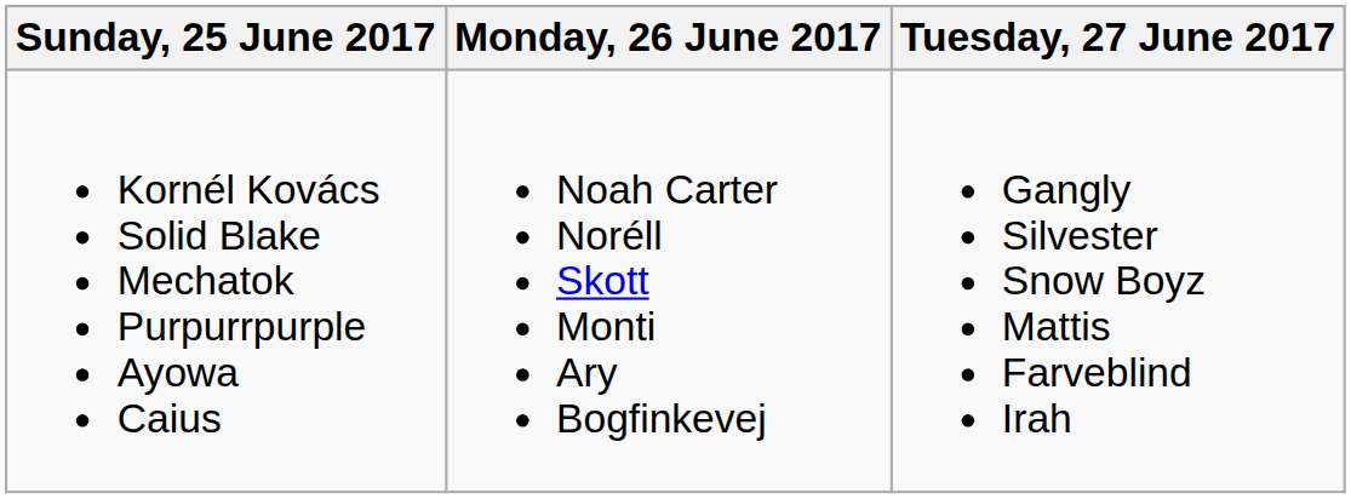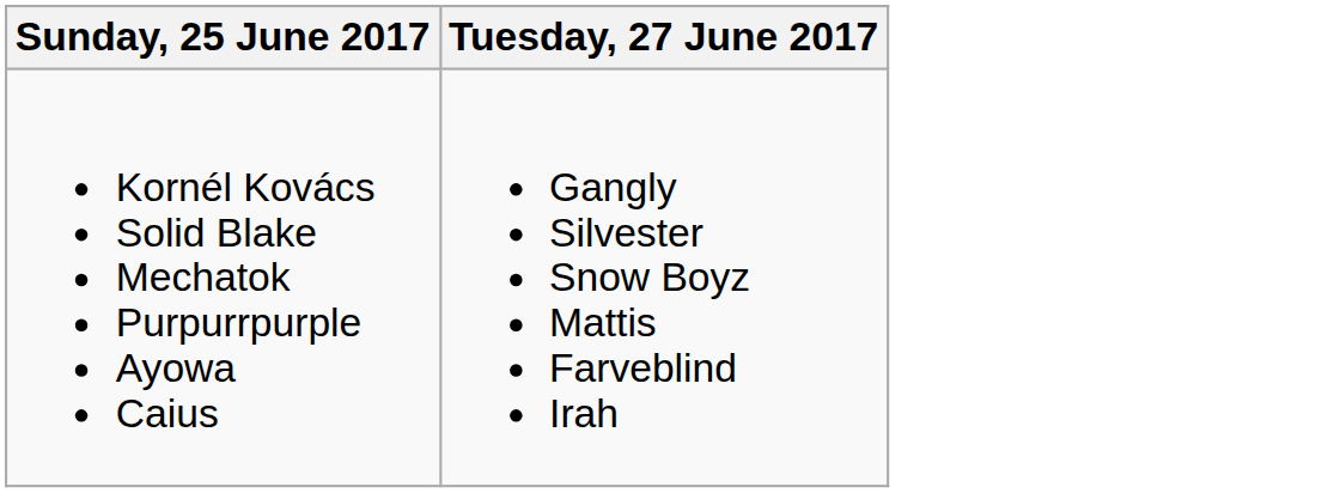 <table class="wikitable">
 <tr>
 <th>Sunday, 25 June 2017</th>
-<th>Monday, 26 June 2017</th>
 <th>Tuesday, 27 June 2017</th>
 </tr>
 <tr valign="top">
 <td><br><ul><li>Kornél Kovács</li><li>Solid Blake</li><li>Mechatok</li><li>Purpurrpurple</li><li>Ayowa</li><li>Caius</li></ul></td>
-<td><br><ul><li>Noah Carter</li><li>Noréll</li><li><a href='#'>Skott</a></li><li>Monti</li><li>Ary</li><li>Bogfinkevej</li></ul></td>
 <td><br><ul><li>Gangly</li><li>Silvester</li><li>Snow Boyz</li><li>Mattis</li><li>Farveblind</li><li>Irah</li></ul></td>
 </tr>
 </table>
